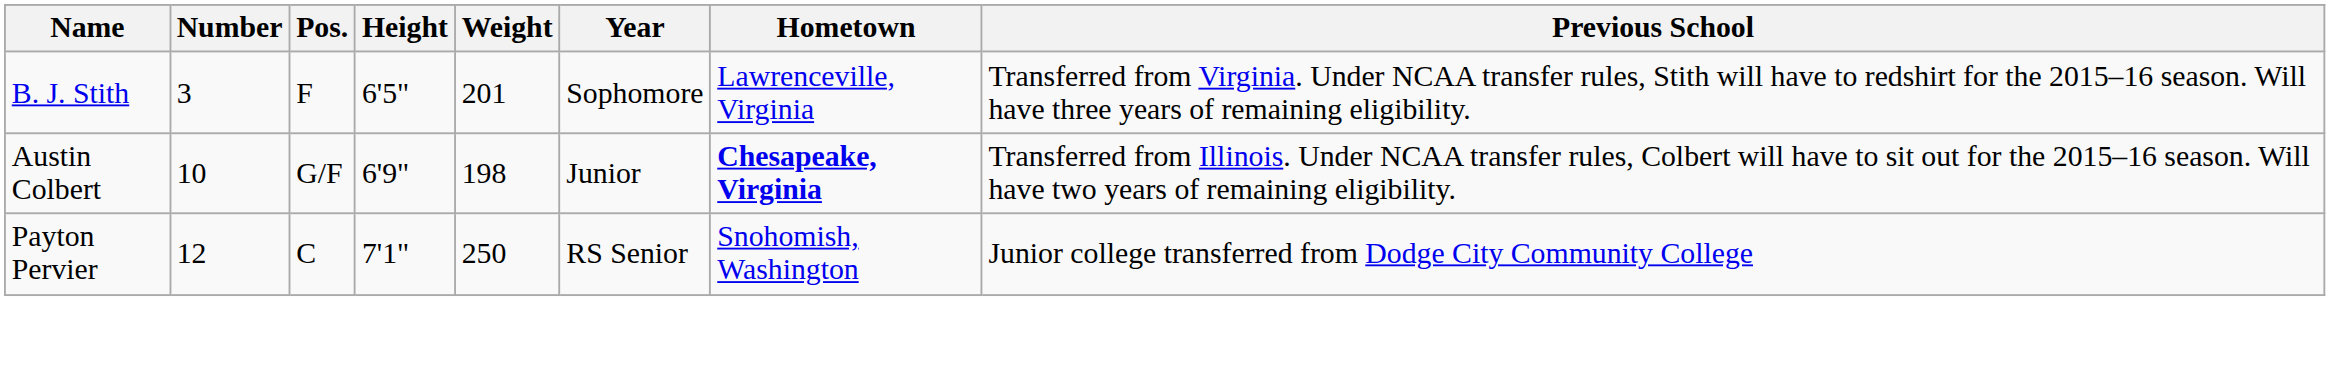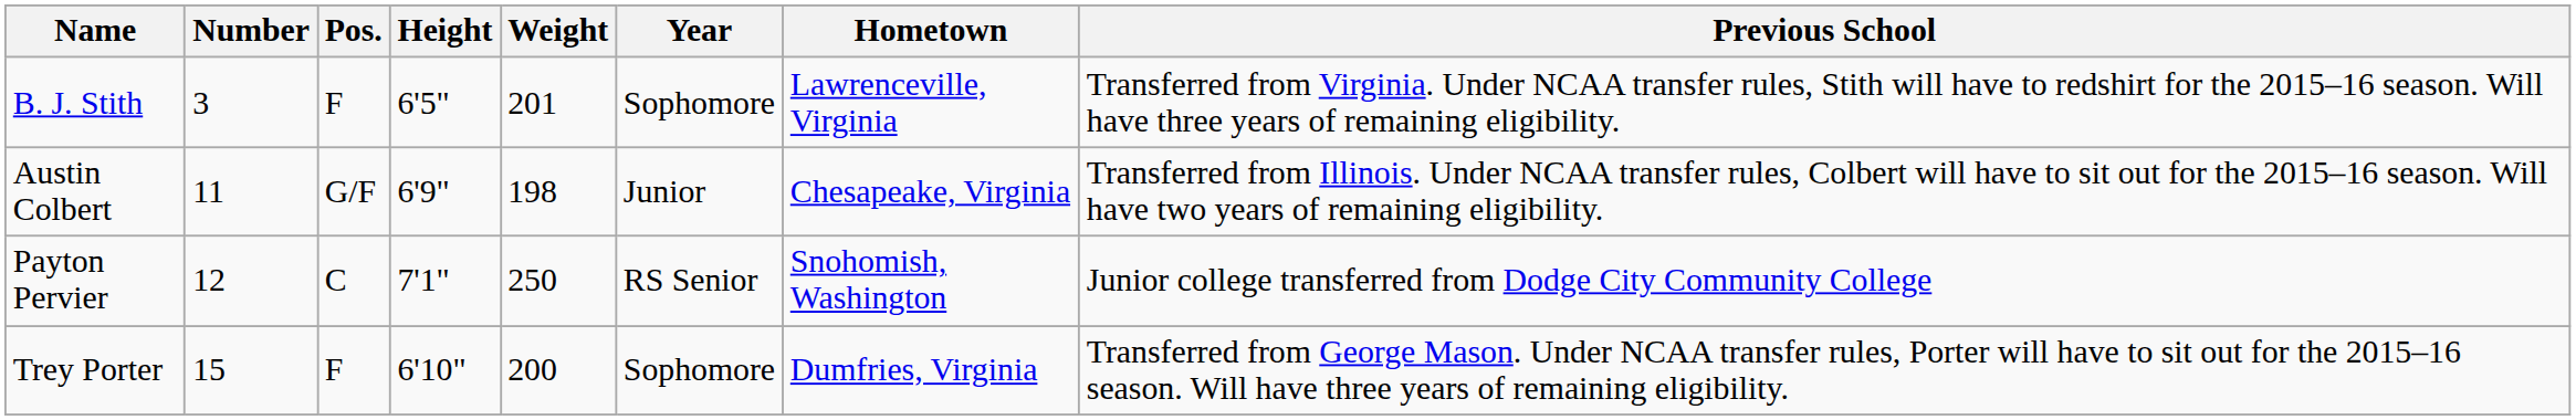 <table class="wikitable sortable" border="1">
 <tr>
 <th>Name</th>
 <th>Number</th>
 <th>Pos.</th>
 <th>Height</th>
 <th>Weight</th>
 <th>Year</th>
 <th>Hometown</th>
 <th class="unsortable">Previous School</th>
 </tr>
 <tr>
 <td sortname><a href='#'>B. J. Stith</a></td>
 <td>3</td>
 <td>F</td>
 <td>6'5"</td>
 <td>201</td>
 <td>Sophomore</td>
 <td><a href='#'>Lawrenceville, Virginia</a></td>
 <td>Transferred from <a href='#'>Virginia</a>. Under NCAA transfer rules, Stith will have to redshirt for the 2015–16 season. Will have three years of remaining eligibility.</td>
 </tr>
 <tr>
 <td sortname>Austin Colbert</td>
-<td>10</td>
+<td>11</td>
 <td>G/F</td>
 <td>6'9"</td>
 <td>198</td>
 <td>Junior</td>
-<td><strong><a href='#'>Chesapeake, Virginia</a></strong></td>
+<td><a href='#'>Chesapeake, Virginia</a></td>
 <td>Transferred from <a href='#'>Illinois</a>. Under NCAA transfer rules, Colbert will have to sit out for the 2015–16 season. Will have two years of remaining eligibility.</td>
 </tr>
 <tr>
 <td sortname>Payton Pervier</td>
 <td>12</td>
 <td>C</td>
 <td>7'1"</td>
 <td>250</td>
 <td>RS Senior</td>
 <td><a href='#'>Snohomish, Washington</a></td>
 <td>Junior college transferred from <a href='#'>Dodge City Community College</a></td>
 </tr>
+<tr>
+<td sortname>Trey Porter</td>
+<td>15</td>
+<td>F</td>
+<td>6'10"</td>
+<td>200</td>
+<td>Sophomore</td>
+<td><a href='#'>Dumfries, Virginia</a></td>
+<td>Transferred from <a href='#'>George Mason</a>. Under NCAA transfer rules, Porter will have to sit out for the 2015–16 season. Will have three years of remaining eligibility.</td>
+</tr>
 </table>
